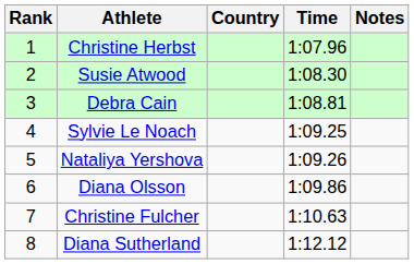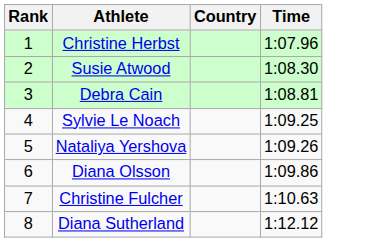 <table class="wikitable sortable" style="text-align:center">
 <tr>
 <th>Rank</th>
 <th>Athlete</th>
 <th>Country</th>
 <th>Time</th>
-<th>Notes</th>
 </tr>
 <tr bgcolor=ccffcc>
 <td>1</td>
 <td><a href='#'>Christine Herbst</a></td>
 <td align=left></td>
 <td>1:07.96</td>
-<td></td>
 </tr>
 <tr bgcolor=ccffcc>
 <td>2</td>
 <td><a href='#'>Susie Atwood</a></td>
 <td align=left></td>
 <td>1:08.30</td>
-<td></td>
 </tr>
 <tr bgcolor=ccffcc>
 <td>3</td>
 <td><a href='#'>Debra Cain</a></td>
 <td align=left></td>
 <td>1:08.81</td>
-<td></td>
 </tr>
 <tr>
 <td>4</td>
 <td><a href='#'>Sylvie Le Noach</a></td>
 <td align=left></td>
 <td>1:09.25</td>
-<td></td>
 </tr>
 <tr>
 <td>5</td>
 <td><a href='#'>Nataliya Yershova</a></td>
 <td align=left></td>
 <td>1:09.26</td>
-<td></td>
 </tr>
 <tr>
 <td>6</td>
 <td><a href='#'>Diana Olsson</a></td>
 <td align=left></td>
 <td>1:09.86</td>
-<td></td>
 </tr>
 <tr>
 <td>7</td>
 <td><a href='#'>Christine Fulcher</a></td>
 <td align=left></td>
 <td>1:10.63</td>
-<td></td>
 </tr>
 <tr>
 <td>8</td>
 <td><a href='#'>Diana Sutherland</a></td>
 <td align=left></td>
 <td>1:12.12</td>
-<td></td>
 </tr>
 </table>
